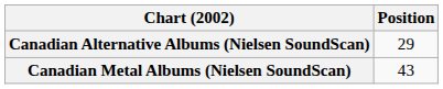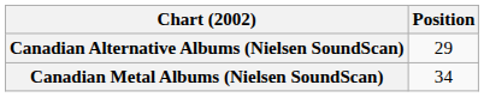 <table class="wikitable plainrowheaders" style="text-align:center">
 <tr>
 <th>Chart (2002)</th>
 <th>Position</th>
 </tr>
 <tr>
 <th scope="row">Canadian Alternative Albums (Nielsen SoundScan)</th>
 <td>29</td>
 </tr>
 <tr>
 <th scope="row">Canadian Metal Albums (Nielsen SoundScan)</th>
-<td>43</td>
+<td>34</td>
 </tr>
 </table>
